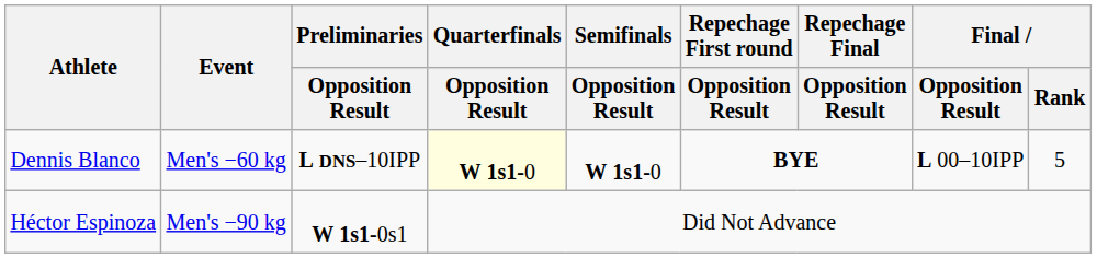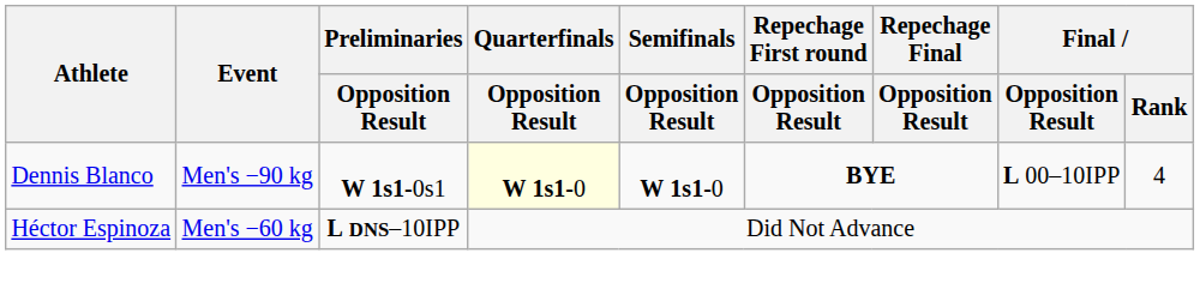 <table class="wikitable" style="font-size:90%">
 <tr>
 <th rowspan="2">Athlete</th>
 <th rowspan="2">Event</th>
 <th>Preliminaries</th>
 <th>Quarterfinals</th>
 <th>Semifinals</th>
 <th>Repechage<br>First round</th>
 <th>Repechage<br>Final</th>
 <th colspan="2">Final / </th>
 </tr>
 <tr>
 <th>Opposition<br>Result</th>
 <th>Opposition<br>Result</th>
 <th>Opposition<br>Result</th>
 <th>Opposition<br>Result</th>
 <th>Opposition<br>Result</th>
 <th>Opposition<br>Result</th>
 <th>Rank</th>
 </tr>
 <tr align="center">
 <td align="left"><a href='#'>Dennis Blanco</a></td>
-<td align="left"><a href='#'>Men's −60 kg</a></td>
-<td><strong>L</strong> <strong><small>DNS</small></strong>–10IPP</td>
+<td align="left"><a href='#'>Men's −90 kg</a></td>
+<td><br><strong>W</strong> <strong>1s1-</strong>0s1</td>
 <td style="background: lightyellow;"><br><strong>W</strong> <strong>1s1-</strong>0</td>
 <td><br><strong>W</strong> <strong>1s1-</strong>0</td>
 <td colspan="2"><strong>BYE</strong></td>
 <td><strong>L</strong> 00–10IPP</td>
-<td>5</td>
+<td>4</td>
 </tr>
 <tr align="center">
 <td align="left"><a href='#'>Héctor Espinoza</a></td>
-<td align="left"><a href='#'>Men's −90 kg</a></td>
-<td><br><strong>W</strong> <strong>1s1-</strong>0s1</td>
+<td align="left"><a href='#'>Men's −60 kg</a></td>
+<td><strong>L</strong> <strong><small>DNS</small></strong>–10IPP</td>
 <td colspan="6">Did Not Advance</td>
 </tr>
 </table>
